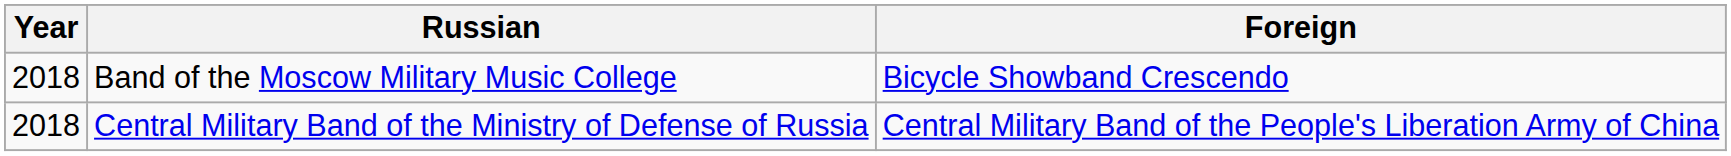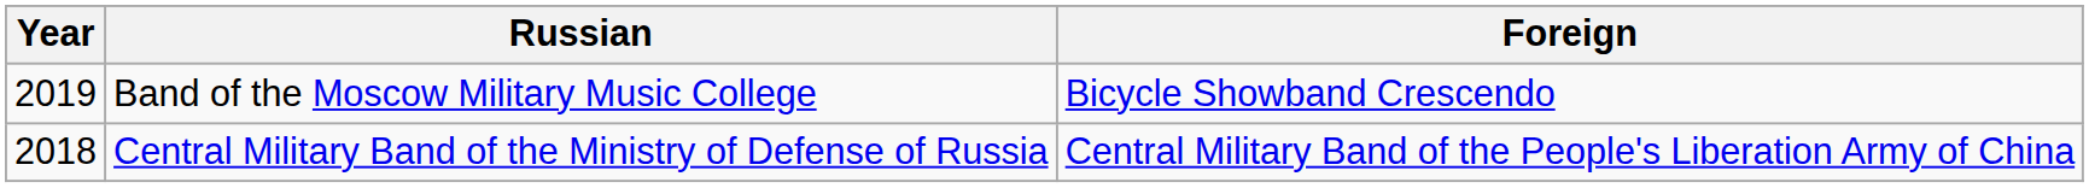 <table class="wikitable">
 <tr>
 <th>Year</th>
 <th>Russian</th>
 <th>Foreign</th>
 </tr>
 <tr>
-<td>2018</td>
+<td>2019</td>
 <td>Band of the <a href='#'>Moscow Military Music College</a></td>
 <td><a href='#'>Bicycle Showband Crescendo</a></td>
 </tr>
 <tr>
 <td>2018</td>
 <td><a href='#'>Central Military Band of the Ministry of Defense of Russia</a></td>
 <td><a href='#'>Central Military Band of the People's Liberation Army of China</a></td>
 </tr>
 </table>
